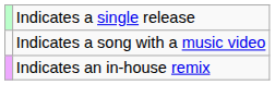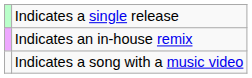 <table class="wikitable" style="font-size:90%;">
 <tr>
 <td style="background-color:#baffca"></td>
 <td>Indicates a <a href='#'>single</a> release</td>
 </tr>
 <tr>
+<td style="background-color:#eea8ff"></td>
+<td>Indicates an in-house <a href='#'>remix</a></td>
+</tr>
+<tr>
 <td></td>
 <td>Indicates a song with a <a href='#'>music video</a></td>
 </tr>
-<tr>
-<td style="background-color:#eea8ff"></td>
-<td>Indicates an in-house <a href='#'>remix</a></td>
-</tr>
 </table>
